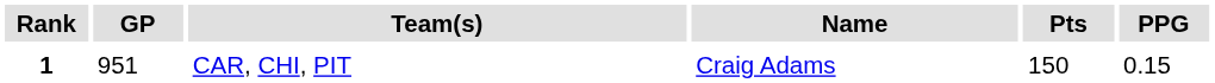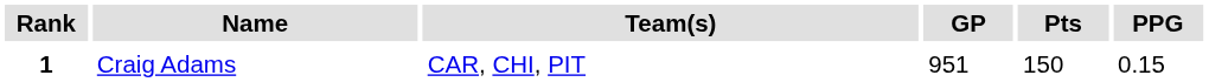 <table id="Table3" cellspacing="3" cellpadding="3" style="font-size:95%;">
 <tr style="text-align:center; background:#e0e0e0">
 <th style="width:3em;">Rank</th>
+<th style="width:13em;">Name</th>
+<th style="width:20em;">Team(s)</th>
 <th style="width:3.3em;">GP</th>
-<th style="width:20em;">Team(s)</th>
-<th style="width:13em;">Name</th>
 <th style="width:3.3em;">Pts</th>
 <th style="width:3.3em;">PPG</th>
 </tr>
 <tr>
 <th>1</th>
+<td><a href='#'>Craig Adams</a></td>
+<td><a href='#'>CAR</a>, <a href='#'>CHI</a>, <a href='#'>PIT</a></td>
 <td>951</td>
-<td><a href='#'>CAR</a>, <a href='#'>CHI</a>, <a href='#'>PIT</a></td>
-<td><a href='#'>Craig Adams</a></td>
 <td>150</td>
 <td>0.15</td>
 </tr>
 </table>
